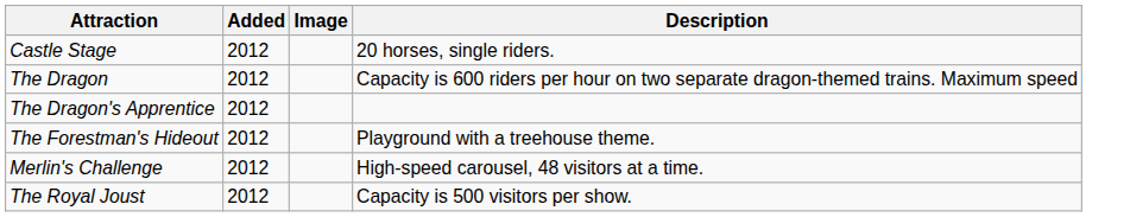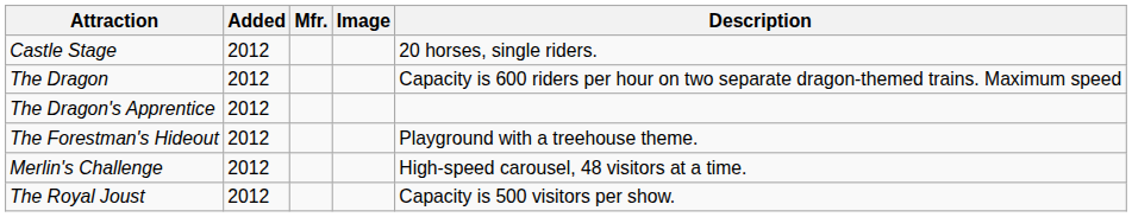 <table class="wikitable sortable" style="font-size:90%;">
 <tr>
 <th scope="col">Attraction</th>
 <th scope="col">Added</th>
+<th scope="col">Mfr.</th>
 <th scope="col" class="unsortable">Image</th>
 <th scope="col" class="unsortable">Description</th>
 </tr>
 <tr>
 <td><em>Castle Stage</em></td>
 <td>2012</td>
+<td></td>
 <td style="text-align:center;"></td>
 <td>20 horses, single riders.</td>
 </tr>
 <tr>
 <td data-sort-value="Dragon"><em>The Dragon</em></td>
 <td>2012</td>
+<td></td>
 <td style="text-align:center;"></td>
 <td>Capacity is 600 riders per hour on two separate dragon-themed trains. Maximum speed </td>
 </tr>
 <tr>
 <td data-sort-value="Dragon's Apprentice"><em>The Dragon's Apprentice</em></td>
 <td>2012</td>
+<td></td>
 <td style="text-align:center;"></td>
 <td></td>
 </tr>
 <tr>
 <td data-sort-value="Forestman"><em>The Forestman's Hideout</em></td>
 <td>2012</td>
+<td></td>
 <td style="text-align:center;"></td>
 <td>Playground with a treehouse theme.</td>
 </tr>
 <tr>
 <td><em>Merlin's Challenge</em></td>
 <td>2012</td>
+<td></td>
 <td style="text-align:center;"></td>
 <td>High-speed carousel, 48 visitors at a time.</td>
 </tr>
 <tr>
 <td data-sort-value="Royal"><em>The Royal Joust</em></td>
 <td>2012</td>
+<td></td>
 <td style="text-align:center;"></td>
 <td>Capacity is 500 visitors per show.</td>
 </tr>
 </table>
